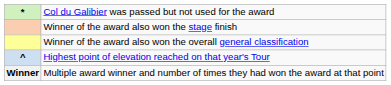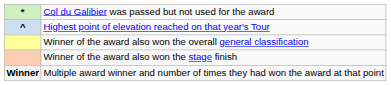 <table class="wikitable plainrowheaders">
 <tr>
 <th scope="row" style="text-align:center; background:#D0F0C0;">*</th>
 <td><a href='#'>Col du Galibier</a> was passed but not used for the award</td>
 </tr>
 <tr>
-<th scope="row" style="text-align:center; background:#FBCEB1;"></th>
-<td>Winner of the award also won the <a href='#'>stage</a> finish</td>
+<th scope="row" style=" text-align:center; background:#CEDFF2;">^</th>
+<td><a href='#'>Highest point of elevation reached on that year's Tour</a></td>
 </tr>
 <tr>
 <th scope="row" style="text-align:center; background:#FFFF99;"></th>
 <td>Winner of the award also won the overall <a href='#'>general classification</a></td>
 </tr>
 <tr>
-<th scope="row" style=" text-align:center; background:#CEDFF2;">^</th>
-<td><a href='#'>Highest point of elevation reached on that year's Tour</a></td>
+<th scope="row" style="text-align:center; background:#FBCEB1;"></th>
+<td>Winner of the award also won the <a href='#'>stage</a> finish</td>
 </tr>
 <tr>
 <th scope="row" style="text-align:center;"><strong>Winner</strong> </th>
 <td>Multiple award winner and number of times they had won the award at that point</td>
 </tr>
 </table>
